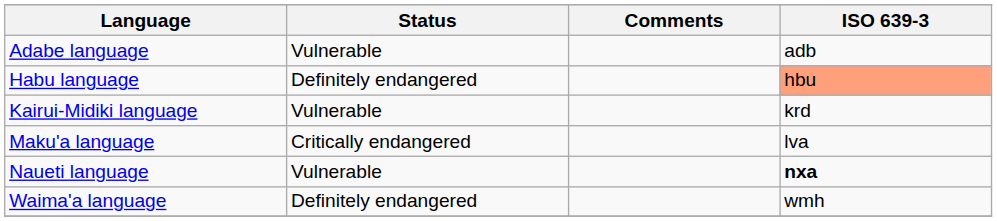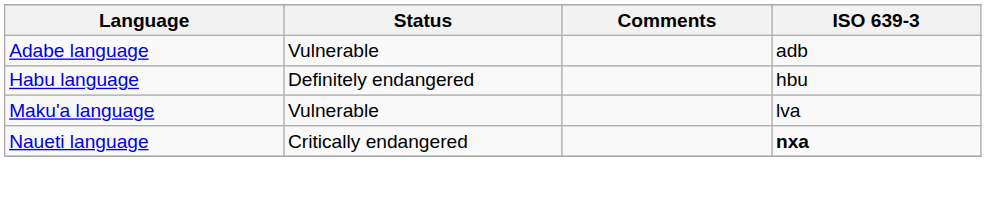 <table class="wikitable" align="center" style="font-size:90%">
 <tr>
 </tr>
 <tr>
 <th width="20%">Language</th>
 <th width="20%">Status</th>
 <th width="15%">Comments</th>
 <th width="15%">ISO 639-3</th>
 </tr>
 <tr>
 <td><a href='#'>Adabe language</a></td>
 <td>Vulnerable</td>
 <td> </td>
 <td>adb</td>
 </tr>
 <tr>
 <td><a href='#'>Habu language</a></td>
 <td>Definitely endangered</td>
 <td> </td>
-<td style="background: lightsalmon;">hbu</td>
-</tr>
-<tr>
-<td><a href='#'>Kairui-Midiki language</a></td>
-<td>Vulnerable</td>
-<td> </td>
-<td>krd</td>
+<td>hbu</td>
 </tr>
 <tr>
 <td><a href='#'>Maku'a language</a></td>
-<td>Critically endangered</td>
+<td>Vulnerable</td>
 <td> </td>
 <td>lva</td>
 </tr>
 <tr>
 <td><a href='#'>Naueti language</a></td>
-<td>Vulnerable</td>
+<td>Critically endangered</td>
 <td> </td>
 <td><strong>nxa</strong></td>
 </tr>
 <tr>
-<td><a href='#'>Waima'a language</a></td>
-<td>Definitely endangered</td>
-<td> </td>
-<td>wmh</td>
-</tr>
-<tr>
 </tr>
 </table>
